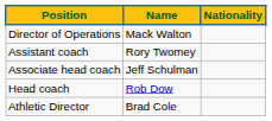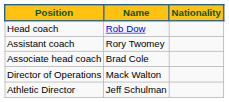 <table class="wikitable" style="font-size:90%;">
 <tr>
 <th style="background-color:#ffc20e; color:#005710; border:2px solid #236192;" scope="col">Position</th>
 <th style="background-color:#ffc20e; color:#005710; border:2px solid #236192;" scope="col">Name</th>
 <th style="background-color:#ffc20e; color:#005710; border:2px solid #236192;" scope="col">Nationality</th>
 </tr>
 <tr>
-<td>Director of Operations</td>
-<td>Mack Walton</td>
+<td>Head coach</td>
+<td><a href='#'>Rob Dow</a></td>
 <td></td>
 </tr>
 <tr>
 <td>Assistant coach</td>
 <td>Rory Twomey</td>
 <td></td>
 </tr>
 <tr>
 <td>Associate head coach</td>
-<td>Jeff Schulman</td>
+<td>Brad Cole</td>
 <td></td>
 </tr>
 <tr>
-<td>Head coach</td>
-<td><a href='#'>Rob Dow</a></td>
+<td>Director of Operations</td>
+<td>Mack Walton</td>
 <td></td>
 </tr>
 <tr>
 <td>Athletic Director</td>
-<td>Brad Cole</td>
+<td>Jeff Schulman</td>
 <td></td>
 </tr>
 </table>
